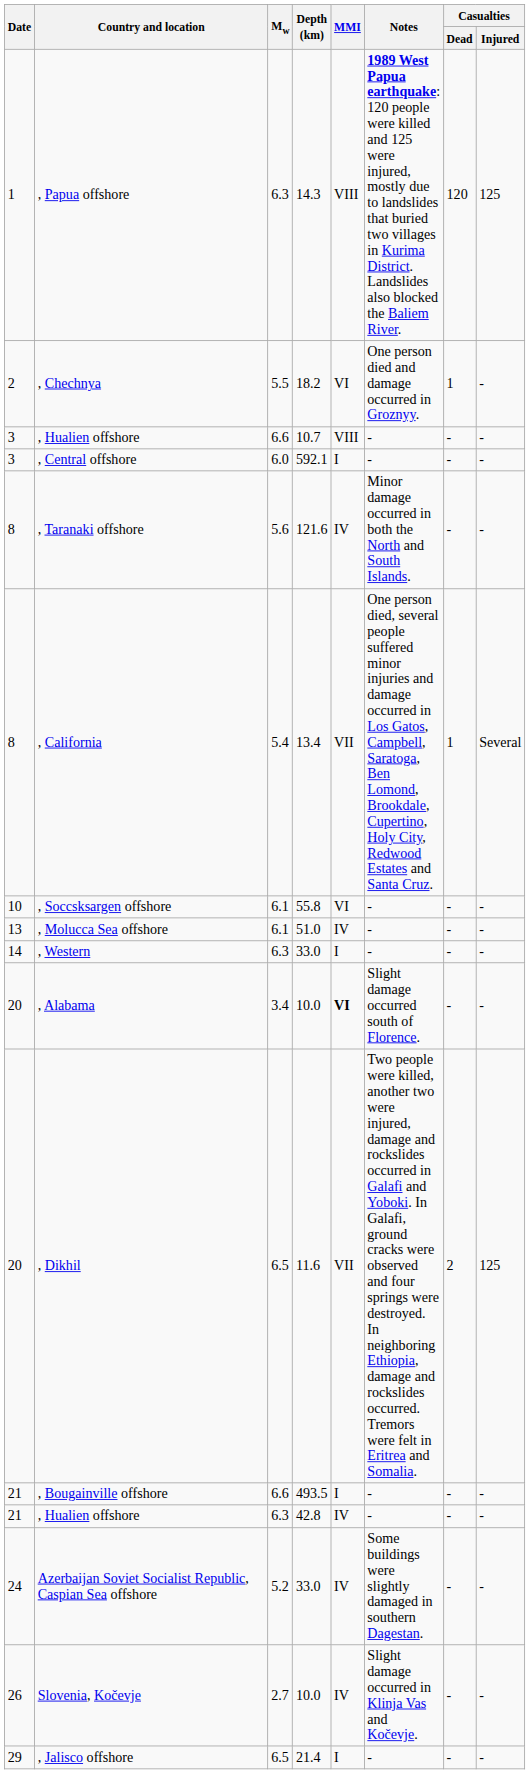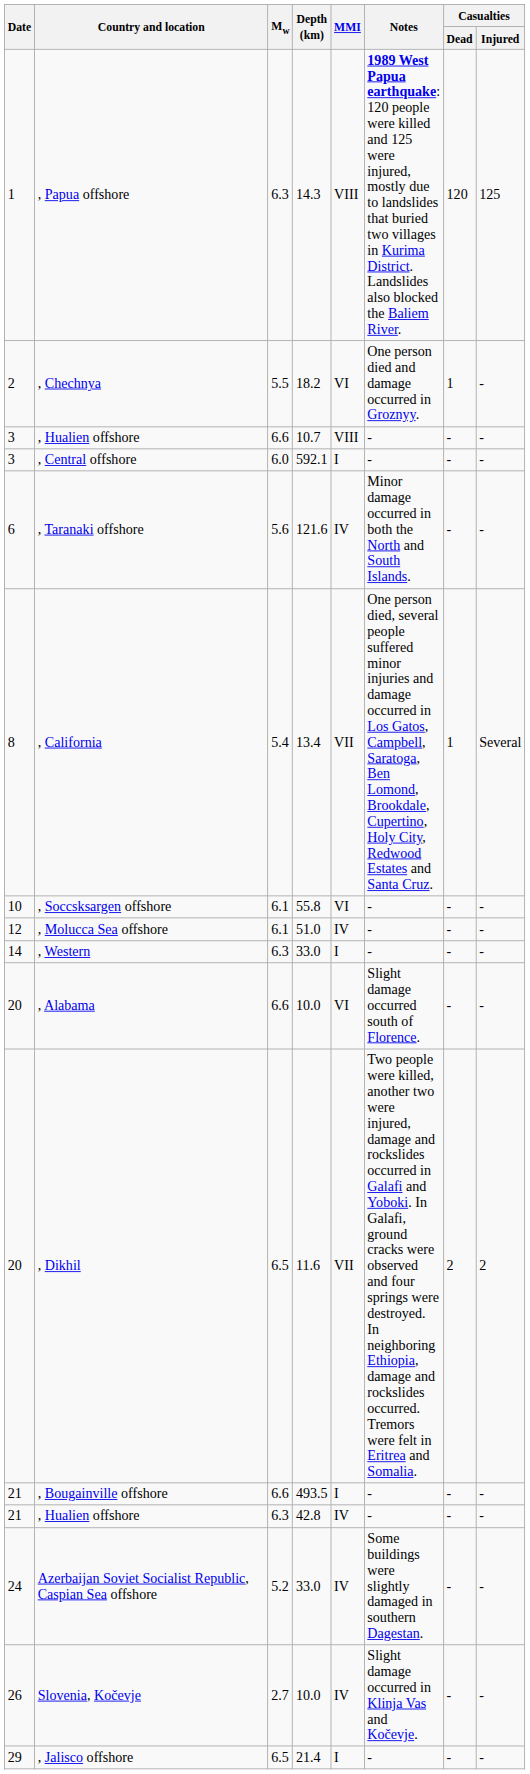 <table class="wikitable sortable" style="border:1px black; margin-left:1em;">
 <tr>
 <th rowspan="2"><small>Date</small></th>
 <th rowspan="2" style="width: 310px"><small>Country and location</small></th>
 <th rowspan="2"><small>M<sub>w</sub></small></th>
 <th rowspan="2"><small>Depth (km)</small></th>
 <th rowspan="2"><small><a href='#'>MMI</a></small></th>
 <th rowspan="2" class="unsortable"><small>Notes</small></th>
 <th colspan="2"><small>Casualties</small></th>
 </tr>
 <tr>
 <th><small>Dead</small></th>
 <th><small>Injured</small></th>
 </tr>
 <tr>
 <td>1</td>
 <td>, <a href='#'>Papua</a> offshore</td>
 <td>6.3</td>
 <td>14.3</td>
 <td>VIII</td>
 <td><strong><a href='#'>1989 West Papua earthquake</a></strong>: 120 people were killed and 125 were injured, mostly due to landslides that buried two villages in <a href='#'>Kurima District</a>. Landslides also blocked the <a href='#'>Baliem River</a>.</td>
 <td>120</td>
 <td>125</td>
 </tr>
 <tr>
 <td>2</td>
 <td>, <a href='#'>Chechnya</a></td>
 <td>5.5</td>
 <td>18.2</td>
 <td>VI</td>
 <td>One person died and damage occurred in <a href='#'>Groznyy</a>.</td>
 <td>1</td>
 <td>-</td>
 </tr>
 <tr>
 <td>3</td>
 <td>, <a href='#'>Hualien</a> offshore</td>
 <td>6.6</td>
 <td>10.7</td>
 <td>VIII</td>
 <td>-</td>
 <td>-</td>
 <td>-</td>
 </tr>
 <tr>
 <td>3</td>
 <td>, <a href='#'>Central</a> offshore</td>
 <td>6.0</td>
 <td>592.1</td>
 <td>I</td>
 <td>-</td>
 <td>-</td>
 <td>-</td>
 </tr>
 <tr>
-<td>8</td>
+<td>6</td>
 <td>, <a href='#'>Taranaki</a> offshore</td>
 <td>5.6</td>
 <td>121.6</td>
 <td>IV</td>
 <td>Minor damage occurred in both the <a href='#'>North</a> and <a href='#'>South Islands</a>.</td>
 <td>-</td>
 <td>-</td>
 </tr>
 <tr>
 <td>8</td>
 <td>, <a href='#'>California</a></td>
 <td>5.4</td>
 <td>13.4</td>
 <td>VII</td>
 <td>One person died, several people suffered minor								   injuries and damage occurred in <a href='#'>Los Gatos</a>, <a href='#'>Campbell</a>, <a href='#'>Saratoga</a>, <a href='#'>Ben Lomond</a>, <a href='#'>Brookdale</a>, <a href='#'>Cupertino</a>, <a href='#'>Holy City</a>, <a href='#'>Redwood Estates</a> and <a href='#'>Santa Cruz</a>.</td>
 <td>1</td>
 <td>Several</td>
 </tr>
 <tr>
 <td>10</td>
 <td>, <a href='#'>Soccsksargen</a> offshore</td>
 <td>6.1</td>
 <td>55.8</td>
 <td>VI</td>
 <td>-</td>
 <td>-</td>
 <td>-</td>
 </tr>
 <tr>
-<td>13</td>
+<td>12</td>
 <td>, <a href='#'>Molucca Sea</a> offshore</td>
 <td>6.1</td>
 <td>51.0</td>
 <td>IV</td>
 <td>-</td>
 <td>-</td>
 <td>-</td>
 </tr>
 <tr>
 <td>14</td>
 <td>, <a href='#'>Western</a></td>
 <td>6.3</td>
 <td>33.0</td>
 <td>I</td>
 <td>-</td>
 <td>-</td>
 <td>-</td>
 </tr>
 <tr>
 <td>20</td>
 <td>, <a href='#'>Alabama</a></td>
-<td>3.4</td>
+<td>6.6</td>
 <td>10.0</td>
-<td><strong>VI</strong></td>
+<td>VI</td>
 <td>Slight damage occurred south of <a href='#'>Florence</a>.</td>
 <td>-</td>
 <td>-</td>
 </tr>
 <tr>
 <td>20</td>
 <td>, <a href='#'>Dikhil</a></td>
 <td>6.5</td>
 <td>11.6</td>
 <td>VII</td>
 <td>Two people were killed, another two were injured, damage and rockslides occurred in <a href='#'>Galafi</a> and <a href='#'>Yoboki</a>. In Galafi, ground cracks were observed and four springs were destroyed. In neighboring <a href='#'>Ethiopia</a>, damage and rockslides occurred. Tremors were felt in <a href='#'>Eritrea</a> and <a href='#'>Somalia</a>.</td>
 <td>2</td>
-<td>125</td>
+<td>2</td>
 </tr>
 <tr>
 <td>21</td>
 <td>, <a href='#'>Bougainville</a> offshore</td>
 <td>6.6</td>
 <td>493.5</td>
 <td>I</td>
 <td>-</td>
 <td>-</td>
 <td>-</td>
 </tr>
 <tr>
 <td>21</td>
 <td>, <a href='#'>Hualien</a> offshore</td>
 <td>6.3</td>
 <td>42.8</td>
 <td>IV</td>
 <td>-</td>
 <td>-</td>
 <td>-</td>
 </tr>
 <tr>
 <td>24</td>
 <td> <a href='#'>Azerbaijan Soviet Socialist Republic</a>, <a href='#'>Caspian Sea</a> offshore</td>
 <td>5.2</td>
 <td>33.0</td>
 <td>IV</td>
 <td>Some buildings were slightly damaged in southern <a href='#'>Dagestan</a>.</td>
 <td>-</td>
 <td>-</td>
 </tr>
 <tr>
 <td>26</td>
 <td> <a href='#'>Slovenia</a>, <a href='#'>Kočevje</a></td>
 <td>2.7</td>
 <td>10.0</td>
 <td>IV</td>
 <td>Slight damage occurred in <a href='#'>Klinja Vas</a> and <a href='#'>Kočevje</a>.</td>
 <td>-</td>
 <td>-</td>
 </tr>
 <tr>
 <td>29</td>
 <td>, <a href='#'>Jalisco</a> offshore</td>
 <td>6.5</td>
 <td>21.4</td>
 <td>I</td>
 <td>-</td>
 <td>-</td>
 <td>-</td>
 </tr>
 <tr>
 </tr>
 </table>
